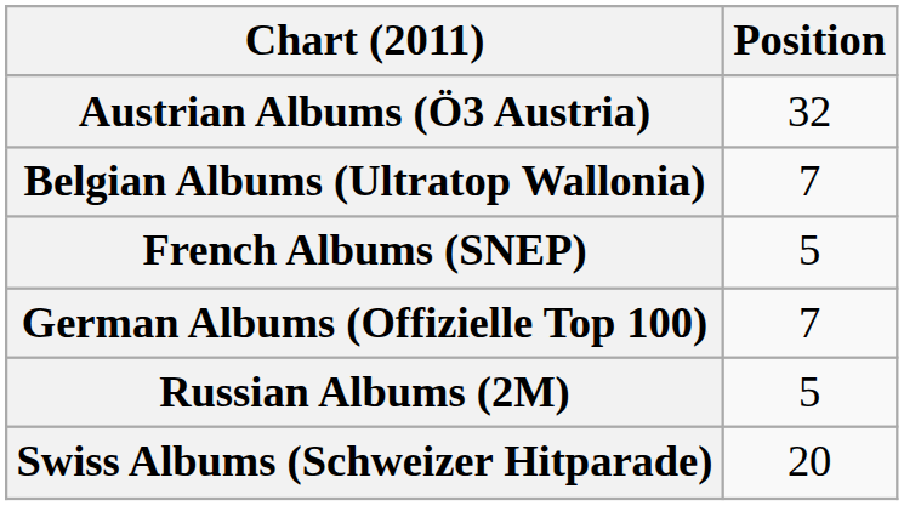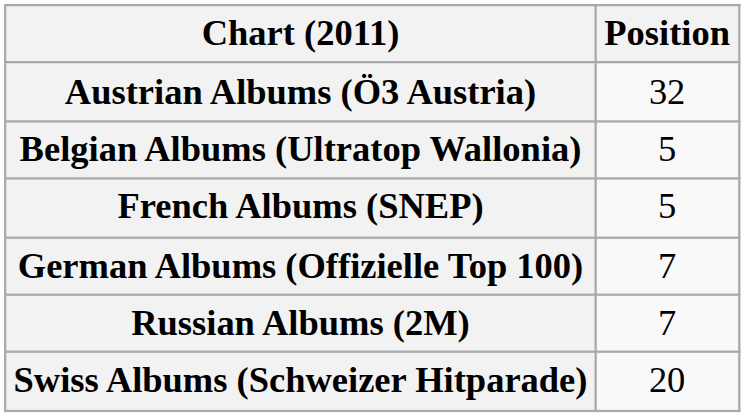 <table class="wikitable sortable plainrowheaders" style="text-align:center">
 <tr>
 <th scope="col">Chart (2011)</th>
 <th scope="col">Position</th>
 </tr>
 <tr>
 <th scope="row">Austrian Albums (Ö3 Austria)</th>
 <td>32</td>
 </tr>
 <tr>
 <th scope="row">Belgian Albums (Ultratop Wallonia)</th>
-<td>7</td>
+<td>5</td>
 </tr>
 <tr>
 <th scope="row">French Albums (SNEP)</th>
 <td>5</td>
 </tr>
 <tr>
 <th scope="row">German Albums (Offizielle Top 100)</th>
 <td>7</td>
 </tr>
 <tr>
 <th scope="row">Russian Albums (2M)</th>
-<td>5</td>
+<td>7</td>
 </tr>
 <tr>
 <th scope="row">Swiss Albums (Schweizer Hitparade)</th>
 <td>20</td>
 </tr>
 </table>
